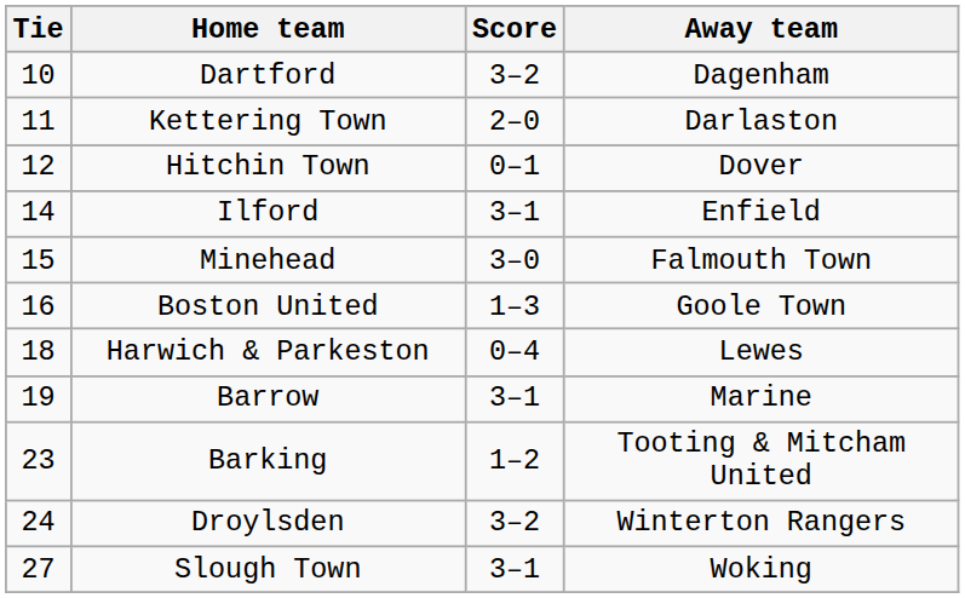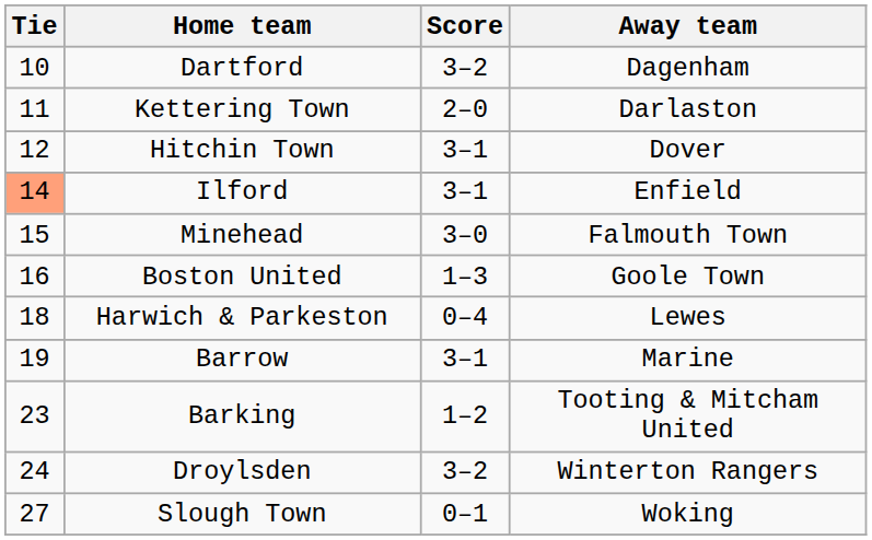 <table class="wikitable" style="text-align:center;">
 <tr>
 <th width=20>Tie</th>
 <th width=175>Home team</th>
 <th width=20>Score</th>
 <th width=175>Away team</th>
 </tr>
 <tr>
 <td>10</td>
 <td>Dartford</td>
 <td>3–2</td>
 <td>Dagenham</td>
 </tr>
 <tr>
 <td>11</td>
 <td>Kettering Town</td>
 <td>2–0</td>
 <td>Darlaston</td>
 </tr>
 <tr>
 <td>12</td>
 <td>Hitchin Town</td>
-<td>0–1</td>
+<td>3–1</td>
 <td>Dover</td>
 </tr>
 <tr>
-<td>14</td>
+<td style="background: lightsalmon;">14</td>
 <td>Ilford</td>
 <td>3–1</td>
 <td>Enfield</td>
 </tr>
 <tr>
 <td>15</td>
 <td>Minehead</td>
 <td>3–0</td>
 <td>Falmouth Town</td>
 </tr>
 <tr>
 <td>16</td>
 <td>Boston United</td>
 <td>1–3</td>
 <td>Goole Town</td>
 </tr>
 <tr>
 <td>18</td>
 <td>Harwich & Parkeston</td>
 <td>0–4</td>
 <td>Lewes</td>
 </tr>
 <tr>
 <td>19</td>
 <td>Barrow</td>
 <td>3–1</td>
 <td>Marine</td>
 </tr>
 <tr>
 <td>23</td>
 <td>Barking</td>
 <td>1–2</td>
 <td>Tooting & Mitcham United</td>
 </tr>
 <tr>
 <td>24</td>
 <td>Droylsden</td>
 <td>3–2</td>
 <td>Winterton Rangers</td>
 </tr>
 <tr>
 <td>27</td>
 <td>Slough Town</td>
-<td>3–1</td>
+<td>0–1</td>
 <td>Woking</td>
 </tr>
 </table>
